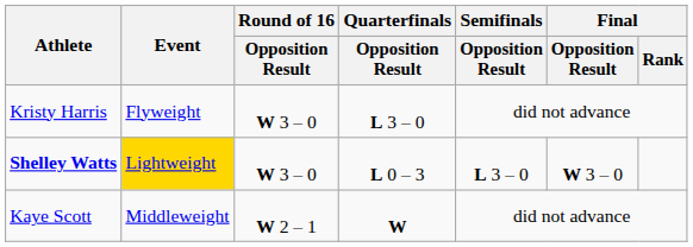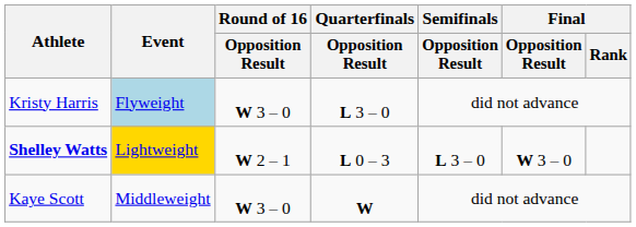 <table class="wikitable" style="font-size:90%;">
 <tr>
 <th rowspan=2>Athlete</th>
 <th rowspan=2>Event</th>
 <th>Round of 16</th>
 <th>Quarterfinals</th>
 <th>Semifinals</th>
 <th colspan=2>Final</th>
 </tr>
 <tr style="font-size:95%">
 <th>Opposition<br>Result</th>
 <th>Opposition<br>Result</th>
 <th>Opposition<br>Result</th>
 <th>Opposition<br>Result</th>
 <th>Rank</th>
 </tr>
 <tr align=center>
 <td align=left><a href='#'>Kristy Harris</a></td>
-<td align=left><a href='#'>Flyweight</a></td>
+<td align=left style="background: lightblue;"><a href='#'>Flyweight</a></td>
 <td><br><strong>W</strong> 3 – 0</td>
 <td><br><strong>L</strong> 3 – 0</td>
 <td colspan=3>did not advance</td>
 </tr>
 <tr align=center>
 <td align=left><strong><a href='#'>Shelley Watts</a></strong></td>
 <td align=left style="background: gold;"><a href='#'>Lightweight</a></td>
-<td><br><strong>W</strong> 3 – 0</td>
+<td><br><strong>W</strong> 2 – 1</td>
 <td><br><strong>L</strong> 0 – 3</td>
 <td><br><strong>L</strong> 3 – 0</td>
 <td><br><strong>W</strong> 3 – 0</td>
 <td></td>
 </tr>
 <tr align=center>
 <td align=left><a href='#'>Kaye Scott</a></td>
 <td align=left><a href='#'>Middleweight</a></td>
-<td><br><strong>W</strong> 2 – 1</td>
+<td><br><strong>W</strong> 3 – 0</td>
 <td><br><strong>W</strong> </td>
 <td colspan=3>did not advance</td>
 </tr>
 </table>
